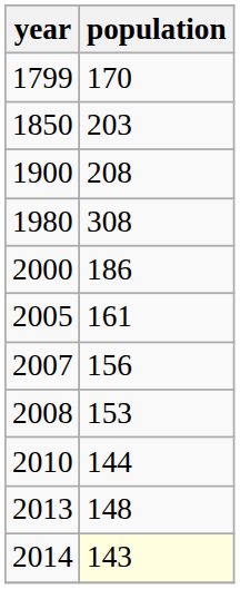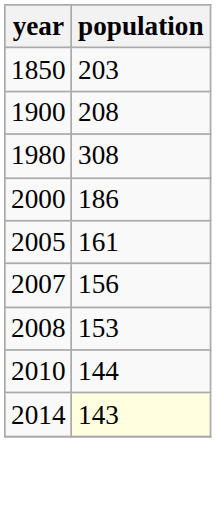 <table class="wikitable">
 <tr>
 <th>year</th>
 <th>population</th>
-</tr>
-<tr>
-<td>1799</td>
-<td>170</td>
 </tr>
 <tr>
 <td>1850</td>
 <td>203</td>
 </tr>
 <tr>
 <td>1900</td>
 <td>208</td>
 </tr>
 <tr>
 <td>1980</td>
 <td>308</td>
 </tr>
 <tr>
 <td>2000</td>
 <td>186</td>
 </tr>
 <tr>
 <td>2005</td>
 <td>161</td>
 </tr>
 <tr>
 <td>2007</td>
 <td>156</td>
 </tr>
 <tr>
 <td>2008</td>
 <td>153</td>
 </tr>
 <tr>
 <td>2010</td>
 <td>144</td>
 </tr>
 <tr>
-<td>2013</td>
-<td>148</td>
-</tr>
-<tr>
 <td>2014</td>
 <td style="background: lightyellow;">143</td>
 </tr>
 <tr>
 </tr>
 </table>
